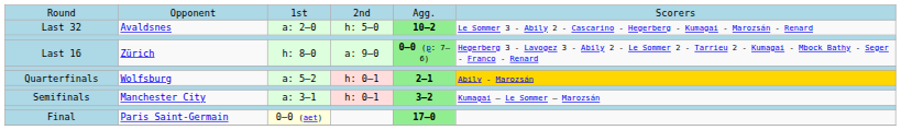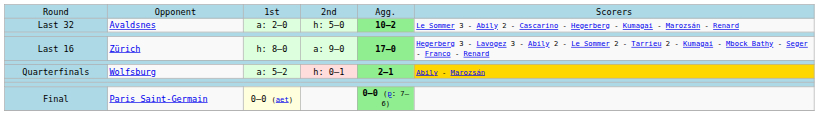 <table class="wikitable" style="text-align:center">
 <tr bgcolor=lightblue>
 <td width=150px>Round</td>
 <td width=200px>Opponent</td>
 <td width=80px>1st</td>
 <td width=80px>2nd</td>
 <td width=80px>Agg.</td>
 <td width=600px>Scorers</td>
 </tr>
 <tr>
 <td bgcolor=lightblue>Last 32</td>
 <td align=left> <a href='#'>Avaldsnes</a></td>
 <td bgcolor="#ddffdd">a: 2–0</td>
 <td bgcolor="#ddffdd">h: 5–0</td>
 <td bgcolor=lightgreen><strong>10–2</strong></td>
 <td align=left><small><a href='#'>Le Sommer</a> 3 - <a href='#'>Abily</a> 2 - <a href='#'>Cascarino</a> - <a href='#'>Hegerberg</a> - <a href='#'>Kumagai</a> - <a href='#'>Marozsán</a> - <a href='#'>Renard</a></small></td>
 </tr>
 <tr bgcolor=lightblue>
 <td colspan=6></td>
 </tr>
 <tr>
 <td bgcolor=lightblue>Last 16</td>
 <td align=left> <a href='#'>Zürich</a></td>
 <td bgcolor="#ddffdd">h: 8–0</td>
 <td bgcolor="#ddffdd">a: 9–0</td>
-<td bgcolor=lightgreen><strong>0–0</strong> <small>(<a href='#'>p</a>: 7–6)</small></td>
+<td bgcolor=lightgreen><strong>17–0</strong></td>
 <td align=left><small><a href='#'>Hegerberg</a> 3 - <a href='#'>Lavogez</a> 3 - <a href='#'>Abily</a> 2 - <a href='#'>Le Sommer</a> 2 - <a href='#'>Tarrieu</a> 2 - <a href='#'>Kumagai</a> - <a href='#'>Mbock Bathy</a> - <a href='#'>Seger</a> - <a href='#'>Franco</a> - <a href='#'>Renard</a></small></td>
 </tr>
 <tr bgcolor=lightblue>
 <td colspan=6></td>
 </tr>
 <tr>
 <td bgcolor=lightblue>Quarterfinals</td>
 <td align=left> <a href='#'>Wolfsburg</a></td>
 <td bgcolor="#ddffdd">a: 5–2</td>
 <td bgcolor="#ffdddd">h: 0–1</td>
 <td bgcolor=lightgreen><strong>2–1</strong></td>
 <td align=left style="background: gold;"><small><a href='#'>Abily</a> - <a href='#'>Marozsán</a></small></td>
 </tr>
 <tr bgcolor=lightblue>
 <td colspan=6></td>
 </tr>
-<tr>
-<td bgcolor=lightblue>Semifinals</td>
-<td align=left> <a href='#'>Manchester City</a></td>
-<td bgcolor="#ddffdd">a: 3–1</td>
-<td bgcolor="#ffdddd">h: 0–1</td>
-<td bgcolor=lightgreen><strong>3–2</strong></td>
-<td align=left><small><a href='#'>Kumagai</a> – <a href='#'>Le Sommer</a> – <a href='#'>Marozsán</a></small></td>
-</tr>
 <tr bgcolor=lightblue>
 <td colspan=6></td>
 </tr>
 <tr>
 <td bgcolor=lightblue>Final</td>
 <td align=left> <a href='#'>Paris Saint-Germain</a></td>
 <td bgcolor="#ffffdd">0–0 <small>(<a href='#'>aet</a>)</small></td>
 <td></td>
-<td bgcolor=lightgreen><strong>17–0</strong></td>
+<td bgcolor=lightgreen><strong>0–0</strong> <small>(<a href='#'>p</a>: 7–6)</small></td>
 <td align=left></td>
 </tr>
 <tr>
 </tr>
 </table>
